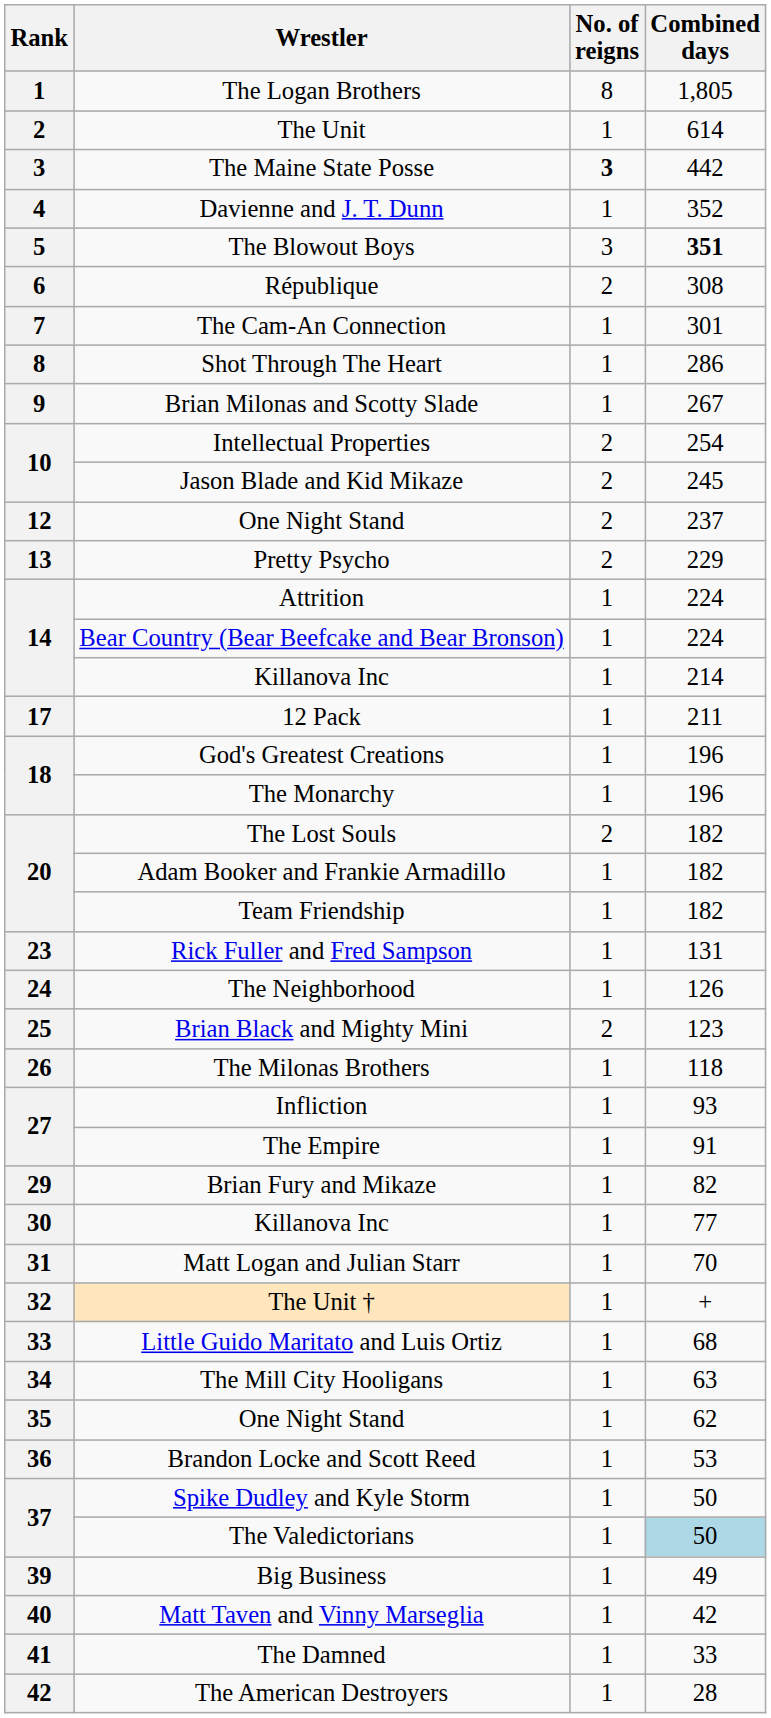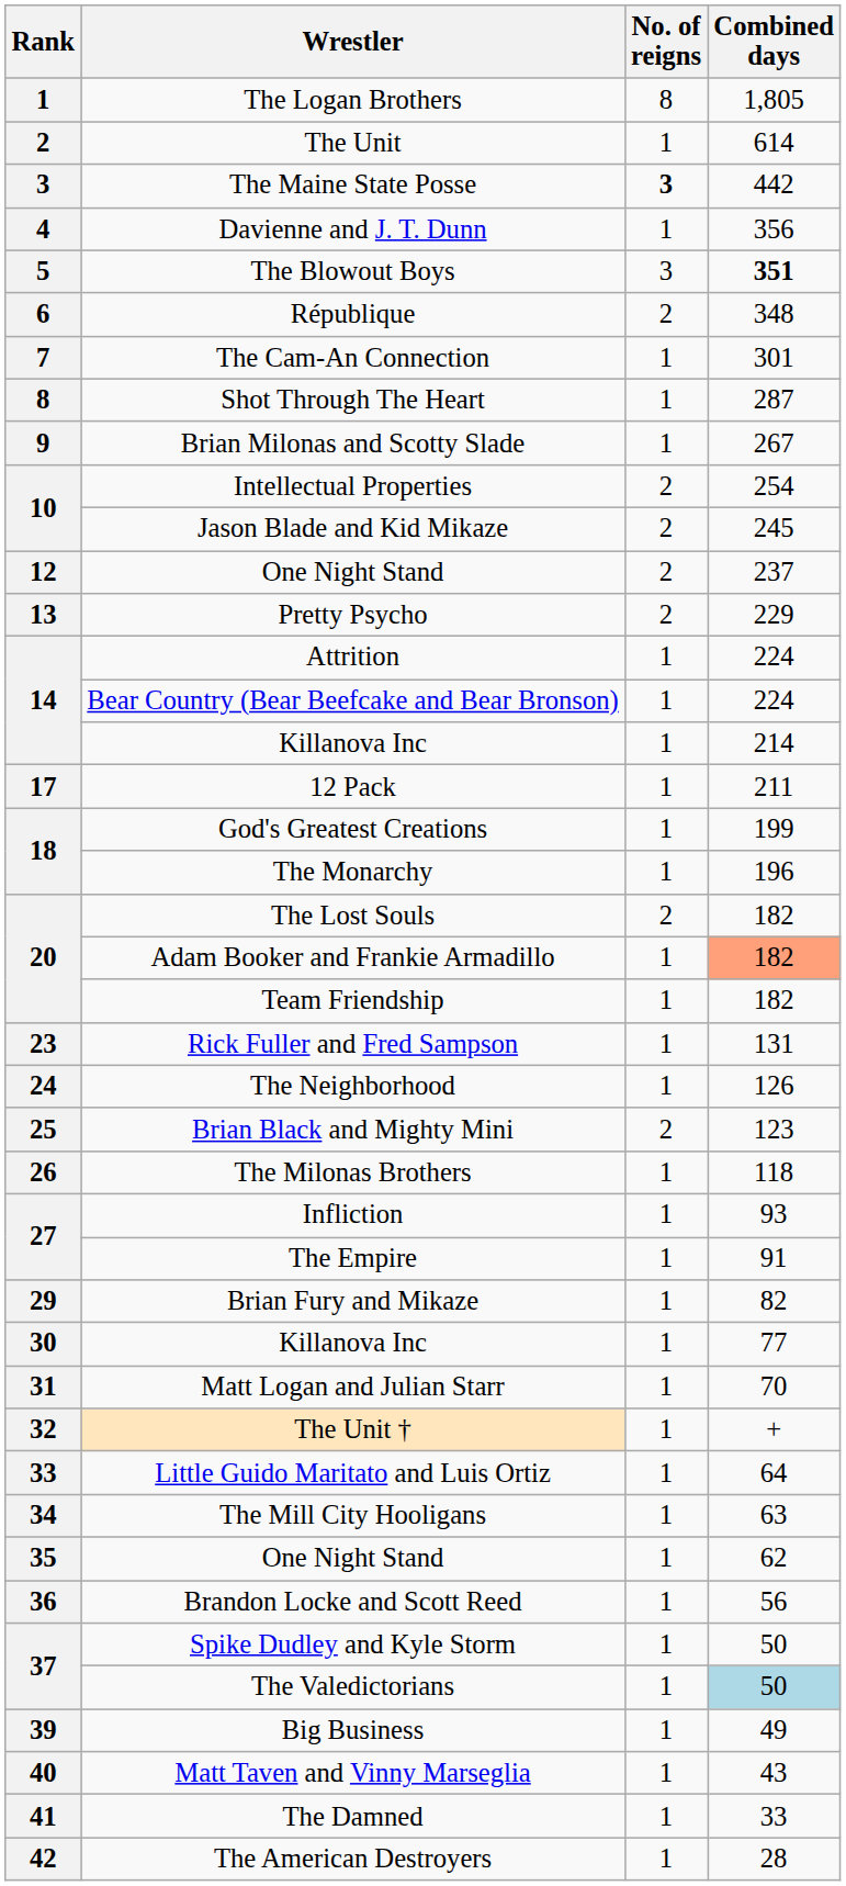 <table class="wikitable sortable" style="text-align: center">
 <tr>
 <th>Rank</th>
 <th>Wrestler</th>
 <th>No. of<br>reigns</th>
 <th>Combined<br>days</th>
 </tr>
 <tr>
 <th>1</th>
 <td>The Logan Brothers<br></td>
 <td>8</td>
 <td>1,805</td>
 </tr>
 <tr>
 <th>2</th>
 <td>The Unit<br></td>
 <td>1</td>
 <td>614</td>
 </tr>
 <tr>
 <th>3</th>
 <td>The Maine State Posse<br></td>
 <td><strong>3</strong></td>
 <td>442</td>
 </tr>
 <tr>
 <th>4</th>
 <td>Davienne and <a href='#'>J. T. Dunn</a></td>
 <td>1</td>
-<td>352</td>
+<td>356</td>
 </tr>
 <tr>
 <th>5</th>
 <td>The Blowout Boys<br></td>
 <td>3</td>
 <td><strong>351</strong></td>
 </tr>
 <tr>
 <th>6</th>
 <td>République<br></td>
 <td>2</td>
-<td>308</td>
+<td>348</td>
 </tr>
 <tr>
 <th>7</th>
 <td>The Cam-An Connection<br></td>
 <td>1</td>
 <td>301</td>
 </tr>
 <tr>
 <th>8</th>
 <td>Shot Through The Heart<br></td>
 <td>1</td>
-<td>286</td>
+<td>287</td>
 </tr>
 <tr>
 <th>9</th>
 <td>Brian Milonas and Scotty Slade</td>
 <td>1</td>
 <td>267</td>
 </tr>
 <tr>
 <th rowspan=2>10</th>
 <td>Intellectual Properties<br></td>
 <td>2</td>
 <td>254</td>
 </tr>
 <tr>
 <td>Jason Blade and Kid Mikaze</td>
 <td>2</td>
 <td>245</td>
 </tr>
 <tr>
 <th>12</th>
 <td>One Night Stand<br></td>
 <td>2</td>
 <td>237</td>
 </tr>
 <tr>
 <th>13</th>
 <td>Pretty Psycho<br></td>
 <td>2</td>
 <td>229</td>
 </tr>
 <tr>
 <th rowspan=3>14</th>
 <td>Attrition<br></td>
 <td>1</td>
 <td>224</td>
 </tr>
 <tr>
 <td><a href='#'>Bear Country (Bear Beefcake and Bear Bronson)</a></td>
 <td>1</td>
 <td>224</td>
 </tr>
 <tr>
 <td>Killanova Inc<br></td>
 <td>1</td>
 <td>214</td>
 </tr>
 <tr>
 <th>17</th>
 <td>12 Pack<br></td>
 <td>1</td>
 <td>211</td>
 </tr>
 <tr>
 <th rowspan=2>18</th>
 <td>God's Greatest Creations<br></td>
 <td>1</td>
-<td>196</td>
+<td>199</td>
 </tr>
 <tr>
 <td>The Monarchy<br></td>
 <td>1</td>
 <td>196</td>
 </tr>
 <tr>
 <th rowspan=3>20</th>
 <td>The Lost Souls<br></td>
 <td>2</td>
 <td>182</td>
 </tr>
 <tr>
 <td>Adam Booker and Frankie Armadillo</td>
 <td>1</td>
-<td>182</td>
+<td style="background: lightsalmon;">182</td>
 </tr>
 <tr>
 <td>Team Friendship<br></td>
 <td>1</td>
 <td>182</td>
 </tr>
 <tr>
 <th>23</th>
 <td><a href='#'>Rick Fuller</a> and <a href='#'>Fred Sampson</a></td>
 <td>1</td>
 <td>131</td>
 </tr>
 <tr>
 <th>24</th>
 <td>The Neighborhood<br></td>
 <td>1</td>
 <td>126</td>
 </tr>
 <tr>
 <th>25</th>
 <td><a href='#'>Brian Black</a> and Mighty Mini</td>
 <td>2</td>
 <td>123</td>
 </tr>
 <tr>
 <th>26</th>
 <td>The Milonas Brothers<br></td>
 <td>1</td>
 <td>118</td>
 </tr>
 <tr>
 <th rowspan=2>27</th>
 <td>Infliction<br></td>
 <td>1</td>
 <td>93</td>
 </tr>
 <tr>
 <td>The Empire<br></td>
 <td>1</td>
 <td>91</td>
 </tr>
 <tr>
 <th>29</th>
 <td>Brian Fury and Mikaze</td>
 <td>1</td>
 <td>82</td>
 </tr>
 <tr>
 <th>30</th>
 <td>Killanova Inc<br></td>
 <td>1</td>
 <td>77</td>
 </tr>
 <tr>
 <th>31</th>
 <td>Matt Logan and Julian Starr</td>
 <td>1</td>
 <td>70</td>
 </tr>
 <tr>
 <th>32</th>
 <td style="background:#ffe6bd;">The Unit †<br></td>
 <td>1</td>
 <td>+</td>
 </tr>
 <tr>
 <th>33</th>
 <td><a href='#'>Little Guido Maritato</a> and Luis Ortiz</td>
 <td>1</td>
-<td>68</td>
+<td>64</td>
 </tr>
 <tr>
 <th>34</th>
 <td>The Mill City Hooligans<br></td>
 <td>1</td>
 <td>63</td>
 </tr>
 <tr>
 <th>35</th>
 <td>One Night Stand<br></td>
 <td>1</td>
 <td>62</td>
 </tr>
 <tr>
 <th>36</th>
 <td>Brandon Locke and Scott Reed</td>
 <td>1</td>
-<td>53</td>
+<td>56</td>
 </tr>
 <tr>
 <th rowspan=2>37</th>
 <td><a href='#'>Spike Dudley</a> and Kyle Storm</td>
 <td>1</td>
 <td>50</td>
 </tr>
 <tr>
 <td>The Valedictorians<br></td>
 <td>1</td>
 <td style="background: lightblue;">50</td>
 </tr>
 <tr>
 <th>39</th>
 <td>Big Business<br></td>
 <td>1</td>
 <td>49</td>
 </tr>
 <tr>
 <th>40</th>
 <td><a href='#'>Matt Taven</a> and <a href='#'>Vinny Marseglia</a></td>
 <td>1</td>
-<td>42</td>
+<td>43</td>
 </tr>
 <tr>
 <th>41</th>
 <td>The Damned<br></td>
 <td>1</td>
 <td>33</td>
 </tr>
 <tr>
 <th>42</th>
 <td>The American Destroyers<br></td>
 <td>1</td>
 <td>28</td>
 </tr>
 </table>
